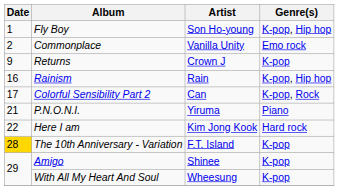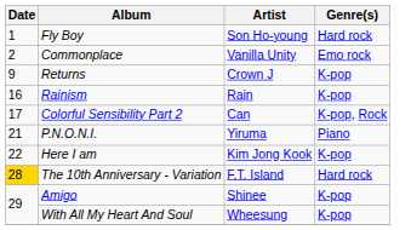 <table class="wikitable" style="text-align: left;">
 <tr>
 <th>Date</th>
 <th>Album</th>
 <th>Artist</th>
 <th>Genre(s)</th>
 </tr>
 <tr>
 <td rowspan="1">1</td>
 <td><em>Fly Boy</em></td>
 <td><a href='#'>Son Ho-young</a></td>
-<td><a href='#'>K-pop</a>, <a href='#'>Hip hop</a></td>
+<td><a href='#'>Hard rock</a></td>
 </tr>
 <tr>
 <td>2</td>
 <td><em>Commonplace</em></td>
 <td><a href='#'>Vanilla Unity</a></td>
 <td><a href='#'>Emo rock</a></td>
 </tr>
 <tr>
 <td>9</td>
 <td><em>Returns</em></td>
 <td><a href='#'>Crown J</a></td>
 <td><a href='#'>K-pop</a></td>
 </tr>
 <tr>
 <td rowspan="1">16</td>
 <td><em><a href='#'>Rainism</a></em></td>
 <td><a href='#'>Rain</a></td>
-<td><a href='#'>K-pop</a>, <a href='#'>Hip hop</a></td>
+<td><a href='#'>K-pop</a></td>
 </tr>
 <tr>
 <td rowspan="1">17</td>
 <td><em><a href='#'>Colorful Sensibility Part 2</a></em></td>
 <td><a href='#'>Can</a></td>
 <td><a href='#'>K-pop</a>, <a href='#'>Rock</a></td>
 </tr>
 <tr>
 <td>21</td>
 <td><em>P.N.O.N.I.</em></td>
 <td><a href='#'>Yiruma</a></td>
 <td><a href='#'>Piano</a></td>
 </tr>
 <tr>
 <td rowspan="1">22</td>
 <td><em>Here I am</em></td>
 <td><a href='#'>Kim Jong Kook</a></td>
-<td><a href='#'>Hard rock</a></td>
+<td><a href='#'>K-pop</a></td>
 </tr>
 <tr>
 <td rowspan="1" style="background: gold;">28</td>
 <td><em>The 10th Anniversary - Variation</em></td>
 <td><a href='#'>F.T. Island</a></td>
-<td><a href='#'>K-pop</a></td>
+<td><a href='#'>Hard rock</a></td>
 </tr>
 <tr>
 <td rowspan="2">29</td>
 <td><a href='#'><em>Amigo</em></a></td>
 <td><a href='#'>Shinee</a></td>
 <td><a href='#'>K-pop</a></td>
 </tr>
 <tr>
 <td><em>With All My Heart And Soul</em></td>
 <td><a href='#'>Wheesung</a></td>
 <td><a href='#'>K-pop</a></td>
 </tr>
 <tr>
 </tr>
 </table>
